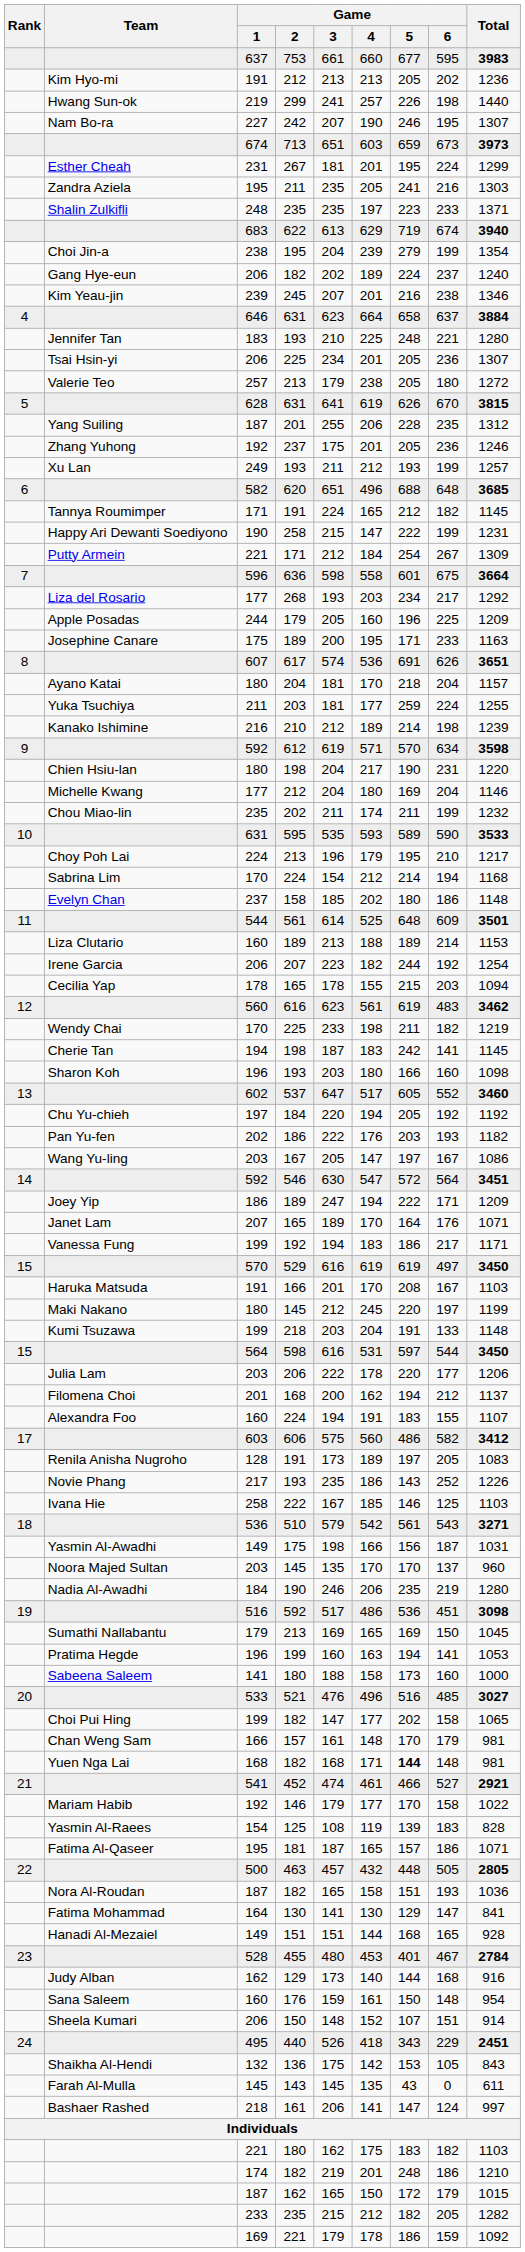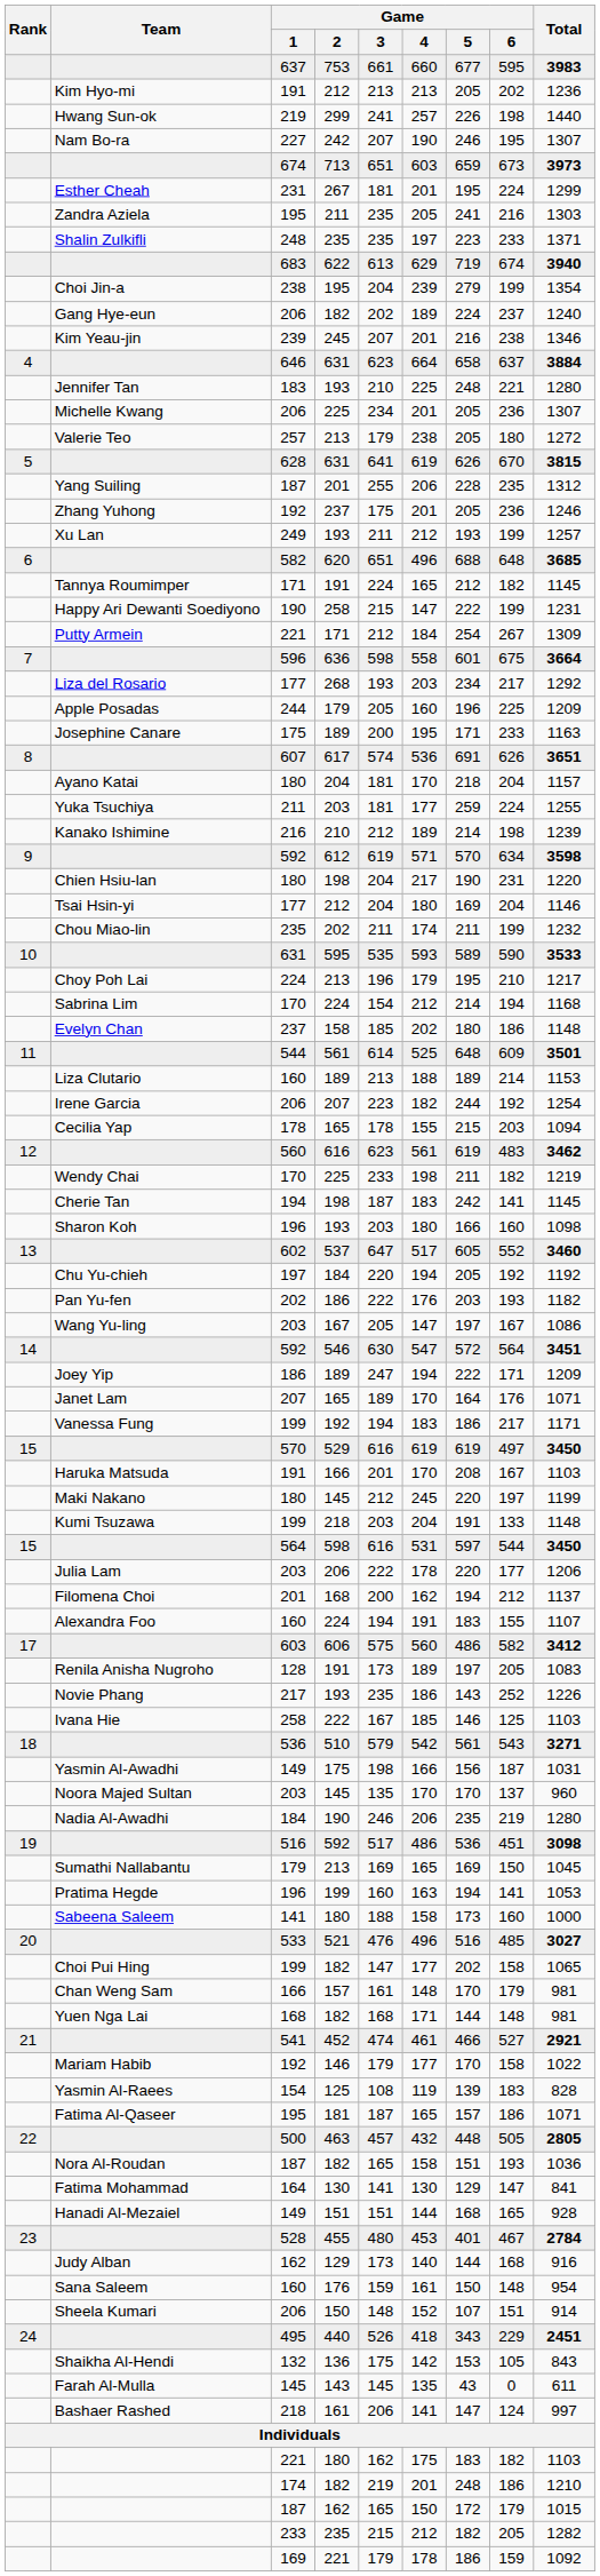 <table class=wikitable style="text-align:center">
 <tr>
 <th rowspan="2" width=40>Rank</th>
 <th rowspan="2" width=250>Team</th>
 <th colspan="6">Game</th>
 <th rowspan="2" width=60>Total</th>
 </tr>
 <tr>
 <th width=40>1</th>
 <th width=40>2</th>
 <th width=40>3</th>
 <th width=40>4</th>
 <th width=40>5</th>
 <th width=40>6</th>
 </tr>
 <tr bgcolor=eeeeee>
 <td></td>
 <td align=left></td>
 <td>637</td>
 <td>753</td>
 <td>661</td>
 <td>660</td>
 <td>677</td>
 <td>595</td>
 <td><strong>3983</strong></td>
 </tr>
 <tr>
 <td></td>
 <td align=left>Kim Hyo-mi</td>
 <td>191</td>
 <td>212</td>
 <td>213</td>
 <td>213</td>
 <td>205</td>
 <td>202</td>
 <td>1236</td>
 </tr>
 <tr>
 <td></td>
 <td align=left>Hwang Sun-ok</td>
 <td>219</td>
 <td>299</td>
 <td>241</td>
 <td>257</td>
 <td>226</td>
 <td>198</td>
 <td>1440</td>
 </tr>
 <tr>
 <td></td>
 <td align=left>Nam Bo-ra</td>
 <td>227</td>
 <td>242</td>
 <td>207</td>
 <td>190</td>
 <td>246</td>
 <td>195</td>
 <td>1307</td>
 </tr>
 <tr bgcolor=eeeeee>
 <td></td>
 <td align=left></td>
 <td>674</td>
 <td>713</td>
 <td>651</td>
 <td>603</td>
 <td>659</td>
 <td>673</td>
 <td><strong>3973</strong></td>
 </tr>
 <tr>
 <td></td>
 <td align=left><a href='#'>Esther Cheah</a></td>
 <td>231</td>
 <td>267</td>
 <td>181</td>
 <td>201</td>
 <td>195</td>
 <td>224</td>
 <td>1299</td>
 </tr>
 <tr>
 <td></td>
 <td align=left>Zandra Aziela</td>
 <td>195</td>
 <td>211</td>
 <td>235</td>
 <td>205</td>
 <td>241</td>
 <td>216</td>
 <td>1303</td>
 </tr>
 <tr>
 <td></td>
 <td align=left><a href='#'>Shalin Zulkifli</a></td>
 <td>248</td>
 <td>235</td>
 <td>235</td>
 <td>197</td>
 <td>223</td>
 <td>233</td>
 <td>1371</td>
 </tr>
 <tr bgcolor=eeeeee>
 <td></td>
 <td align=left></td>
 <td>683</td>
 <td>622</td>
 <td>613</td>
 <td>629</td>
 <td>719</td>
 <td>674</td>
 <td><strong>3940</strong></td>
 </tr>
 <tr>
 <td></td>
 <td align=left>Choi Jin-a</td>
 <td>238</td>
 <td>195</td>
 <td>204</td>
 <td>239</td>
 <td>279</td>
 <td>199</td>
 <td>1354</td>
 </tr>
 <tr>
 <td></td>
 <td align=left>Gang Hye-eun</td>
 <td>206</td>
 <td>182</td>
 <td>202</td>
 <td>189</td>
 <td>224</td>
 <td>237</td>
 <td>1240</td>
 </tr>
 <tr>
 <td></td>
 <td align=left>Kim Yeau-jin</td>
 <td>239</td>
 <td>245</td>
 <td>207</td>
 <td>201</td>
 <td>216</td>
 <td>238</td>
 <td>1346</td>
 </tr>
 <tr bgcolor=eeeeee>
 <td>4</td>
 <td align=left></td>
 <td>646</td>
 <td>631</td>
 <td>623</td>
 <td>664</td>
 <td>658</td>
 <td>637</td>
 <td><strong>3884</strong></td>
 </tr>
 <tr>
 <td></td>
 <td align=left>Jennifer Tan</td>
 <td>183</td>
 <td>193</td>
 <td>210</td>
 <td>225</td>
 <td>248</td>
 <td>221</td>
 <td>1280</td>
 </tr>
 <tr>
 <td></td>
-<td align=left>Tsai Hsin-yi</td>
+<td align=left>Michelle Kwang</td>
 <td>206</td>
 <td>225</td>
 <td>234</td>
 <td>201</td>
 <td>205</td>
 <td>236</td>
 <td>1307</td>
 </tr>
 <tr>
 <td></td>
 <td align=left>Valerie Teo</td>
 <td>257</td>
 <td>213</td>
 <td>179</td>
 <td>238</td>
 <td>205</td>
 <td>180</td>
 <td>1272</td>
 </tr>
 <tr bgcolor=eeeeee>
 <td>5</td>
 <td align=left></td>
 <td>628</td>
 <td>631</td>
 <td>641</td>
 <td>619</td>
 <td>626</td>
 <td>670</td>
 <td><strong>3815</strong></td>
 </tr>
 <tr>
 <td></td>
 <td align=left>Yang Suiling</td>
 <td>187</td>
 <td>201</td>
 <td>255</td>
 <td>206</td>
 <td>228</td>
 <td>235</td>
 <td>1312</td>
 </tr>
 <tr>
 <td></td>
 <td align=left>Zhang Yuhong</td>
 <td>192</td>
 <td>237</td>
 <td>175</td>
 <td>201</td>
 <td>205</td>
 <td>236</td>
 <td>1246</td>
 </tr>
 <tr>
 <td></td>
 <td align=left>Xu Lan</td>
 <td>249</td>
 <td>193</td>
 <td>211</td>
 <td>212</td>
 <td>193</td>
 <td>199</td>
 <td>1257</td>
 </tr>
 <tr bgcolor=eeeeee>
 <td>6</td>
 <td align=left></td>
 <td>582</td>
 <td>620</td>
 <td>651</td>
 <td>496</td>
 <td>688</td>
 <td>648</td>
 <td><strong>3685</strong></td>
 </tr>
 <tr>
 <td></td>
 <td align=left>Tannya Roumimper</td>
 <td>171</td>
 <td>191</td>
 <td>224</td>
 <td>165</td>
 <td>212</td>
 <td>182</td>
 <td>1145</td>
 </tr>
 <tr>
 <td></td>
 <td align=left>Happy Ari Dewanti Soediyono</td>
 <td>190</td>
 <td>258</td>
 <td>215</td>
 <td>147</td>
 <td>222</td>
 <td>199</td>
 <td>1231</td>
 </tr>
 <tr>
 <td></td>
 <td align=left><a href='#'>Putty Armein</a></td>
 <td>221</td>
 <td>171</td>
 <td>212</td>
 <td>184</td>
 <td>254</td>
 <td>267</td>
 <td>1309</td>
 </tr>
 <tr bgcolor=eeeeee>
 <td>7</td>
 <td align=left></td>
 <td>596</td>
 <td>636</td>
 <td>598</td>
 <td>558</td>
 <td>601</td>
 <td>675</td>
 <td><strong>3664</strong></td>
 </tr>
 <tr>
 <td></td>
 <td align=left><a href='#'>Liza del Rosario</a></td>
 <td>177</td>
 <td>268</td>
 <td>193</td>
 <td>203</td>
 <td>234</td>
 <td>217</td>
 <td>1292</td>
 </tr>
 <tr>
 <td></td>
 <td align=left>Apple Posadas</td>
 <td>244</td>
 <td>179</td>
 <td>205</td>
 <td>160</td>
 <td>196</td>
 <td>225</td>
 <td>1209</td>
 </tr>
 <tr>
 <td></td>
 <td align=left>Josephine Canare</td>
 <td>175</td>
 <td>189</td>
 <td>200</td>
 <td>195</td>
 <td>171</td>
 <td>233</td>
 <td>1163</td>
 </tr>
 <tr bgcolor=eeeeee>
 <td>8</td>
 <td align=left></td>
 <td>607</td>
 <td>617</td>
 <td>574</td>
 <td>536</td>
 <td>691</td>
 <td>626</td>
 <td><strong>3651</strong></td>
 </tr>
 <tr>
 <td></td>
 <td align=left>Ayano Katai</td>
 <td>180</td>
 <td>204</td>
 <td>181</td>
 <td>170</td>
 <td>218</td>
 <td>204</td>
 <td>1157</td>
 </tr>
 <tr>
 <td></td>
 <td align=left>Yuka Tsuchiya</td>
 <td>211</td>
 <td>203</td>
 <td>181</td>
 <td>177</td>
 <td>259</td>
 <td>224</td>
 <td>1255</td>
 </tr>
 <tr>
 <td></td>
 <td align=left>Kanako Ishimine</td>
 <td>216</td>
 <td>210</td>
 <td>212</td>
 <td>189</td>
 <td>214</td>
 <td>198</td>
 <td>1239</td>
 </tr>
 <tr bgcolor=eeeeee>
 <td>9</td>
 <td align=left></td>
 <td>592</td>
 <td>612</td>
 <td>619</td>
 <td>571</td>
 <td>570</td>
 <td>634</td>
 <td><strong>3598</strong></td>
 </tr>
 <tr>
 <td></td>
 <td align=left>Chien Hsiu-lan</td>
 <td>180</td>
 <td>198</td>
 <td>204</td>
 <td>217</td>
 <td>190</td>
 <td>231</td>
 <td>1220</td>
 </tr>
 <tr>
 <td></td>
-<td align=left>Michelle Kwang</td>
+<td align=left>Tsai Hsin-yi</td>
 <td>177</td>
 <td>212</td>
 <td>204</td>
 <td>180</td>
 <td>169</td>
 <td>204</td>
 <td>1146</td>
 </tr>
 <tr>
 <td></td>
 <td align=left>Chou Miao-lin</td>
 <td>235</td>
 <td>202</td>
 <td>211</td>
 <td>174</td>
 <td>211</td>
 <td>199</td>
 <td>1232</td>
 </tr>
 <tr bgcolor=eeeeee>
 <td>10</td>
 <td align=left></td>
 <td>631</td>
 <td>595</td>
 <td>535</td>
 <td>593</td>
 <td>589</td>
 <td>590</td>
 <td><strong>3533</strong></td>
 </tr>
 <tr>
 <td></td>
 <td align=left>Choy Poh Lai</td>
 <td>224</td>
 <td>213</td>
 <td>196</td>
 <td>179</td>
 <td>195</td>
 <td>210</td>
 <td>1217</td>
 </tr>
 <tr>
 <td></td>
 <td align=left>Sabrina Lim</td>
 <td>170</td>
 <td>224</td>
 <td>154</td>
 <td>212</td>
 <td>214</td>
 <td>194</td>
 <td>1168</td>
 </tr>
 <tr>
 <td></td>
 <td align=left><a href='#'>Evelyn Chan</a></td>
 <td>237</td>
 <td>158</td>
 <td>185</td>
 <td>202</td>
 <td>180</td>
 <td>186</td>
 <td>1148</td>
 </tr>
 <tr bgcolor=eeeeee>
 <td>11</td>
 <td align=left></td>
 <td>544</td>
 <td>561</td>
 <td>614</td>
 <td>525</td>
 <td>648</td>
 <td>609</td>
 <td><strong>3501</strong></td>
 </tr>
 <tr>
 <td></td>
 <td align=left>Liza Clutario</td>
 <td>160</td>
 <td>189</td>
 <td>213</td>
 <td>188</td>
 <td>189</td>
 <td>214</td>
 <td>1153</td>
 </tr>
 <tr>
 <td></td>
 <td align=left>Irene Garcia</td>
 <td>206</td>
 <td>207</td>
 <td>223</td>
 <td>182</td>
 <td>244</td>
 <td>192</td>
 <td>1254</td>
 </tr>
 <tr>
 <td></td>
 <td align=left>Cecilia Yap</td>
 <td>178</td>
 <td>165</td>
 <td>178</td>
 <td>155</td>
 <td>215</td>
 <td>203</td>
 <td>1094</td>
 </tr>
 <tr bgcolor=eeeeee>
 <td>12</td>
 <td align=left></td>
 <td>560</td>
 <td>616</td>
 <td>623</td>
 <td>561</td>
 <td>619</td>
 <td>483</td>
 <td><strong>3462</strong></td>
 </tr>
 <tr>
 <td></td>
 <td align=left>Wendy Chai</td>
 <td>170</td>
 <td>225</td>
 <td>233</td>
 <td>198</td>
 <td>211</td>
 <td>182</td>
 <td>1219</td>
 </tr>
 <tr>
 <td></td>
 <td align=left>Cherie Tan</td>
 <td>194</td>
 <td>198</td>
 <td>187</td>
 <td>183</td>
 <td>242</td>
 <td>141</td>
 <td>1145</td>
 </tr>
 <tr>
 <td></td>
 <td align=left>Sharon Koh</td>
 <td>196</td>
 <td>193</td>
 <td>203</td>
 <td>180</td>
 <td>166</td>
 <td>160</td>
 <td>1098</td>
 </tr>
 <tr bgcolor=eeeeee>
 <td>13</td>
 <td align=left></td>
 <td>602</td>
 <td>537</td>
 <td>647</td>
 <td>517</td>
 <td>605</td>
 <td>552</td>
 <td><strong>3460</strong></td>
 </tr>
 <tr>
 <td></td>
 <td align=left>Chu Yu-chieh</td>
 <td>197</td>
 <td>184</td>
 <td>220</td>
 <td>194</td>
 <td>205</td>
 <td>192</td>
 <td>1192</td>
 </tr>
 <tr>
 <td></td>
 <td align=left>Pan Yu-fen</td>
 <td>202</td>
 <td>186</td>
 <td>222</td>
 <td>176</td>
 <td>203</td>
 <td>193</td>
 <td>1182</td>
 </tr>
 <tr>
 <td></td>
 <td align=left>Wang Yu-ling</td>
 <td>203</td>
 <td>167</td>
 <td>205</td>
 <td>147</td>
 <td>197</td>
 <td>167</td>
 <td>1086</td>
 </tr>
 <tr bgcolor=eeeeee>
 <td>14</td>
 <td align=left></td>
 <td>592</td>
 <td>546</td>
 <td>630</td>
 <td>547</td>
 <td>572</td>
 <td>564</td>
 <td><strong>3451</strong></td>
 </tr>
 <tr>
 <td></td>
 <td align=left>Joey Yip</td>
 <td>186</td>
 <td>189</td>
 <td>247</td>
 <td>194</td>
 <td>222</td>
 <td>171</td>
 <td>1209</td>
 </tr>
 <tr>
 <td></td>
 <td align=left>Janet Lam</td>
 <td>207</td>
 <td>165</td>
 <td>189</td>
 <td>170</td>
 <td>164</td>
 <td>176</td>
 <td>1071</td>
 </tr>
 <tr>
 <td></td>
 <td align=left>Vanessa Fung</td>
 <td>199</td>
 <td>192</td>
 <td>194</td>
 <td>183</td>
 <td>186</td>
 <td>217</td>
 <td>1171</td>
 </tr>
 <tr bgcolor=eeeeee>
 <td>15</td>
 <td align=left></td>
 <td>570</td>
 <td>529</td>
 <td>616</td>
 <td>619</td>
 <td>619</td>
 <td>497</td>
 <td><strong>3450</strong></td>
 </tr>
 <tr>
 <td></td>
 <td align=left>Haruka Matsuda</td>
 <td>191</td>
 <td>166</td>
 <td>201</td>
 <td>170</td>
 <td>208</td>
 <td>167</td>
 <td>1103</td>
 </tr>
 <tr>
 <td></td>
 <td align=left>Maki Nakano</td>
 <td>180</td>
 <td>145</td>
 <td>212</td>
 <td>245</td>
 <td>220</td>
 <td>197</td>
 <td>1199</td>
 </tr>
 <tr>
 <td></td>
 <td align=left>Kumi Tsuzawa</td>
 <td>199</td>
 <td>218</td>
 <td>203</td>
 <td>204</td>
 <td>191</td>
 <td>133</td>
 <td>1148</td>
 </tr>
 <tr bgcolor=eeeeee>
 <td>15</td>
 <td align=left></td>
 <td>564</td>
 <td>598</td>
 <td>616</td>
 <td>531</td>
 <td>597</td>
 <td>544</td>
 <td><strong>3450</strong></td>
 </tr>
 <tr>
 <td></td>
 <td align=left>Julia Lam</td>
 <td>203</td>
 <td>206</td>
 <td>222</td>
 <td>178</td>
 <td>220</td>
 <td>177</td>
 <td>1206</td>
 </tr>
 <tr>
 <td></td>
 <td align=left>Filomena Choi</td>
 <td>201</td>
 <td>168</td>
 <td>200</td>
 <td>162</td>
 <td>194</td>
 <td>212</td>
 <td>1137</td>
 </tr>
 <tr>
 <td></td>
 <td align=left>Alexandra Foo</td>
 <td>160</td>
 <td>224</td>
 <td>194</td>
 <td>191</td>
 <td>183</td>
 <td>155</td>
 <td>1107</td>
 </tr>
 <tr bgcolor=eeeeee>
 <td>17</td>
 <td align=left></td>
 <td>603</td>
 <td>606</td>
 <td>575</td>
 <td>560</td>
 <td>486</td>
 <td>582</td>
 <td><strong>3412</strong></td>
 </tr>
 <tr>
 <td></td>
 <td align=left>Renila Anisha Nugroho</td>
 <td>128</td>
 <td>191</td>
 <td>173</td>
 <td>189</td>
 <td>197</td>
 <td>205</td>
 <td>1083</td>
 </tr>
 <tr>
 <td></td>
 <td align=left>Novie Phang</td>
 <td>217</td>
 <td>193</td>
 <td>235</td>
 <td>186</td>
 <td>143</td>
 <td>252</td>
 <td>1226</td>
 </tr>
 <tr>
 <td></td>
 <td align=left>Ivana Hie</td>
 <td>258</td>
 <td>222</td>
 <td>167</td>
 <td>185</td>
 <td>146</td>
 <td>125</td>
 <td>1103</td>
 </tr>
 <tr bgcolor=eeeeee>
 <td>18</td>
 <td align=left></td>
 <td>536</td>
 <td>510</td>
 <td>579</td>
 <td>542</td>
 <td>561</td>
 <td>543</td>
 <td><strong>3271</strong></td>
 </tr>
 <tr>
 <td></td>
 <td align=left>Yasmin Al-Awadhi</td>
 <td>149</td>
 <td>175</td>
 <td>198</td>
 <td>166</td>
 <td>156</td>
 <td>187</td>
 <td>1031</td>
 </tr>
 <tr>
 <td></td>
 <td align=left>Noora Majed Sultan</td>
 <td>203</td>
 <td>145</td>
 <td>135</td>
 <td>170</td>
 <td>170</td>
 <td>137</td>
 <td>960</td>
 </tr>
 <tr>
 <td></td>
 <td align=left>Nadia Al-Awadhi</td>
 <td>184</td>
 <td>190</td>
 <td>246</td>
 <td>206</td>
 <td>235</td>
 <td>219</td>
 <td>1280</td>
 </tr>
 <tr bgcolor=eeeeee>
 <td>19</td>
 <td align=left></td>
 <td>516</td>
 <td>592</td>
 <td>517</td>
 <td>486</td>
 <td>536</td>
 <td>451</td>
 <td><strong>3098</strong></td>
 </tr>
 <tr>
 <td></td>
 <td align=left>Sumathi Nallabantu</td>
 <td>179</td>
 <td>213</td>
 <td>169</td>
 <td>165</td>
 <td>169</td>
 <td>150</td>
 <td>1045</td>
 </tr>
 <tr>
 <td></td>
 <td align=left>Pratima Hegde</td>
 <td>196</td>
 <td>199</td>
 <td>160</td>
 <td>163</td>
 <td>194</td>
 <td>141</td>
 <td>1053</td>
 </tr>
 <tr>
 <td></td>
 <td align=left><a href='#'>Sabeena Saleem</a></td>
 <td>141</td>
 <td>180</td>
 <td>188</td>
 <td>158</td>
 <td>173</td>
 <td>160</td>
 <td>1000</td>
 </tr>
 <tr bgcolor=eeeeee>
 <td>20</td>
 <td align=left></td>
 <td>533</td>
 <td>521</td>
 <td>476</td>
 <td>496</td>
 <td>516</td>
 <td>485</td>
 <td><strong>3027</strong></td>
 </tr>
 <tr>
 <td></td>
 <td align=left>Choi Pui Hing</td>
 <td>199</td>
 <td>182</td>
 <td>147</td>
 <td>177</td>
 <td>202</td>
 <td>158</td>
 <td>1065</td>
 </tr>
 <tr>
 <td></td>
 <td align=left>Chan Weng Sam</td>
 <td>166</td>
 <td>157</td>
 <td>161</td>
 <td>148</td>
 <td>170</td>
 <td>179</td>
 <td>981</td>
 </tr>
 <tr>
 <td></td>
 <td align=left>Yuen Nga Lai</td>
 <td>168</td>
 <td>182</td>
 <td>168</td>
 <td>171</td>
-<td><strong>144</strong></td>
+<td>144</td>
 <td>148</td>
 <td>981</td>
 </tr>
 <tr bgcolor=eeeeee>
 <td>21</td>
 <td align=left></td>
 <td>541</td>
 <td>452</td>
 <td>474</td>
 <td>461</td>
 <td>466</td>
 <td>527</td>
 <td><strong>2921</strong></td>
 </tr>
 <tr>
 <td></td>
 <td align=left>Mariam Habib</td>
 <td>192</td>
 <td>146</td>
 <td>179</td>
 <td>177</td>
 <td>170</td>
 <td>158</td>
 <td>1022</td>
 </tr>
 <tr>
 <td></td>
 <td align=left>Yasmin Al-Raees</td>
 <td>154</td>
 <td>125</td>
 <td>108</td>
 <td>119</td>
 <td>139</td>
 <td>183</td>
 <td>828</td>
 </tr>
 <tr>
 <td></td>
 <td align=left>Fatima Al-Qaseer</td>
 <td>195</td>
 <td>181</td>
 <td>187</td>
 <td>165</td>
 <td>157</td>
 <td>186</td>
 <td>1071</td>
 </tr>
 <tr bgcolor=eeeeee>
 <td>22</td>
 <td align=left></td>
 <td>500</td>
 <td>463</td>
 <td>457</td>
 <td>432</td>
 <td>448</td>
 <td>505</td>
 <td><strong>2805</strong></td>
 </tr>
 <tr>
 <td></td>
 <td align=left>Nora Al-Roudan</td>
 <td>187</td>
 <td>182</td>
 <td>165</td>
 <td>158</td>
 <td>151</td>
 <td>193</td>
 <td>1036</td>
 </tr>
 <tr>
 <td></td>
 <td align=left>Fatima Mohammad</td>
 <td>164</td>
 <td>130</td>
 <td>141</td>
 <td>130</td>
 <td>129</td>
 <td>147</td>
 <td>841</td>
 </tr>
 <tr>
 <td></td>
 <td align=left>Hanadi Al-Mezaiel</td>
 <td>149</td>
 <td>151</td>
 <td>151</td>
 <td>144</td>
 <td>168</td>
 <td>165</td>
 <td>928</td>
 </tr>
 <tr bgcolor=eeeeee>
 <td>23</td>
 <td align=left></td>
 <td>528</td>
 <td>455</td>
 <td>480</td>
 <td>453</td>
 <td>401</td>
 <td>467</td>
 <td><strong>2784</strong></td>
 </tr>
 <tr>
 <td></td>
 <td align=left>Judy Alban</td>
 <td>162</td>
 <td>129</td>
 <td>173</td>
 <td>140</td>
 <td>144</td>
 <td>168</td>
 <td>916</td>
 </tr>
 <tr>
 <td></td>
 <td align=left>Sana Saleem</td>
 <td>160</td>
 <td>176</td>
 <td>159</td>
 <td>161</td>
 <td>150</td>
 <td>148</td>
 <td>954</td>
 </tr>
 <tr>
 <td></td>
 <td align=left>Sheela Kumari</td>
 <td>206</td>
 <td>150</td>
 <td>148</td>
 <td>152</td>
 <td>107</td>
 <td>151</td>
 <td>914</td>
 </tr>
 <tr bgcolor=eeeeee>
 <td>24</td>
 <td align=left></td>
 <td>495</td>
 <td>440</td>
 <td>526</td>
 <td>418</td>
 <td>343</td>
 <td>229</td>
 <td><strong>2451</strong></td>
 </tr>
 <tr>
 <td></td>
 <td align=left>Shaikha Al-Hendi</td>
 <td>132</td>
 <td>136</td>
 <td>175</td>
 <td>142</td>
 <td>153</td>
 <td>105</td>
 <td>843</td>
 </tr>
 <tr>
 <td></td>
 <td align=left>Farah Al-Mulla</td>
 <td>145</td>
 <td>143</td>
 <td>145</td>
 <td>135</td>
 <td>43</td>
 <td>0</td>
 <td>611</td>
 </tr>
 <tr>
 <td></td>
 <td align=left>Bashaer Rashed</td>
 <td>218</td>
 <td>161</td>
 <td>206</td>
 <td>141</td>
 <td>147</td>
 <td>124</td>
 <td>997</td>
 </tr>
 <tr>
 <th colspan="9">Individuals</th>
 </tr>
 <tr>
 <td></td>
 <td align=left></td>
 <td>221</td>
 <td>180</td>
 <td>162</td>
 <td>175</td>
 <td>183</td>
 <td>182</td>
 <td>1103</td>
 </tr>
 <tr>
 <td></td>
 <td align=left></td>
 <td>174</td>
 <td>182</td>
 <td>219</td>
 <td>201</td>
 <td>248</td>
 <td>186</td>
 <td>1210</td>
 </tr>
 <tr>
 <td></td>
 <td align=left></td>
 <td>187</td>
 <td>162</td>
 <td>165</td>
 <td>150</td>
 <td>172</td>
 <td>179</td>
 <td>1015</td>
 </tr>
 <tr>
 <td></td>
 <td align=left></td>
 <td>233</td>
 <td>235</td>
 <td>215</td>
 <td>212</td>
 <td>182</td>
 <td>205</td>
 <td>1282</td>
 </tr>
 <tr>
 <td></td>
 <td align=left></td>
 <td>169</td>
 <td>221</td>
 <td>179</td>
 <td>178</td>
 <td>186</td>
 <td>159</td>
 <td>1092</td>
 </tr>
 </table>
